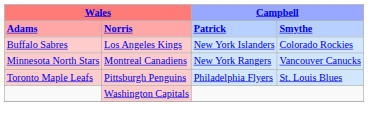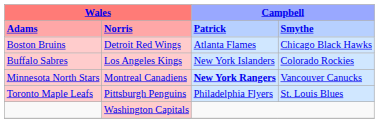 <table class="wikitable">
 <tr>
 <th colspan="2" style="background-color: #FF7B77;"><strong><a href='#'>Wales</a></strong></th>
 <th colspan="2" style="background-color: #99A8FF;"><strong><a href='#'>Campbell</a></strong></th>
 </tr>
 <tr>
 <td style="background-color: #FFA7A7;"><strong><a href='#'>Adams</a></strong></td>
 <td style="background-color: #FFA7A7;"><strong><a href='#'>Norris</a></strong></td>
 <td style="background-color: #B7D0FF;"><strong><a href='#'>Patrick</a></strong></td>
 <td style="background-color: #B7D0FF;"><strong><a href='#'>Smythe</a></strong></td>
 </tr>
 <tr>
+<td style="background-color: #FFCCCC;"><a href='#'>Boston Bruins</a></td>
+<td style="background-color: #FFCCCC;"><a href='#'>Detroit Red Wings</a></td>
+<td style="background-color: #D0E7FF;"><a href='#'>Atlanta Flames</a></td>
+<td style="background-color: #D0E7FF;"><a href='#'>Chicago Black Hawks</a></td>
+</tr>
+<tr>
 <td style="background-color: #FFCCCC;"><a href='#'>Buffalo Sabres</a></td>
 <td style="background-color: #FFCCCC;"><a href='#'>Los Angeles Kings</a></td>
 <td style="background-color: #D0E7FF;"><a href='#'>New York Islanders</a></td>
 <td style="background-color: #D0E7FF;"><a href='#'>Colorado Rockies</a></td>
 </tr>
 <tr>
 <td style="background-color: #FFCCCC;"><a href='#'>Minnesota North Stars</a></td>
 <td style="background-color: #FFCCCC;"><a href='#'>Montreal Canadiens</a></td>
-<td style="background-color: #D0E7FF;"><a href='#'>New York Rangers</a></td>
+<td style="background-color: #D0E7FF;"><strong><a href='#'>New York Rangers</a></strong></td>
 <td style="background-color: #D0E7FF;"><a href='#'>Vancouver Canucks</a></td>
 </tr>
 <tr>
 <td style="background-color: #FFCCCC;"><a href='#'>Toronto Maple Leafs</a></td>
 <td style="background-color: #FFCCCC;"><a href='#'>Pittsburgh Penguins</a></td>
 <td style="background-color: #D0E7FF;"><a href='#'>Philadelphia Flyers</a></td>
 <td style="background-color: #D0E7FF;"><a href='#'>St. Louis Blues</a></td>
 </tr>
 <tr>
 <td> </td>
 <td style="background-color: #FFCCCC;"><a href='#'>Washington Capitals</a></td>
 <td colspan="2"> </td>
 </tr>
 <tr>
 </tr>
 </table>
